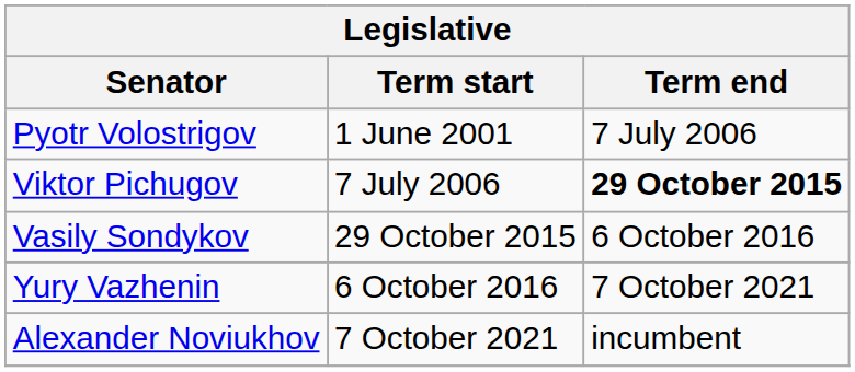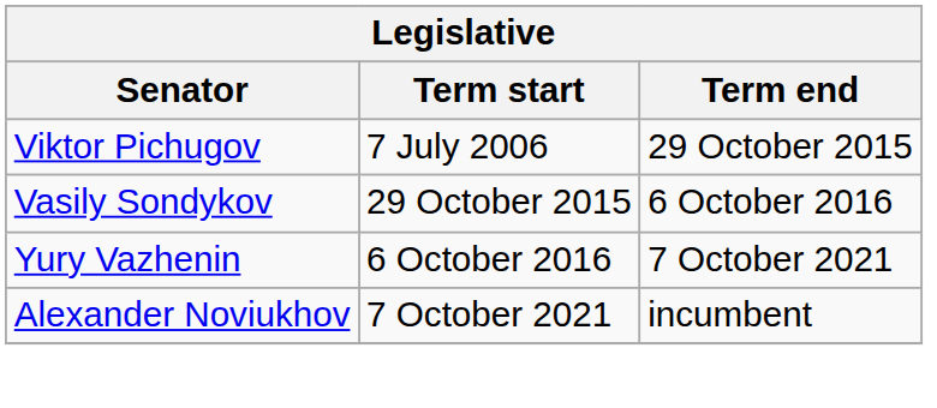 <table class="wikitable sortable">
 <tr>
 <th colspan=3>Legislative</th>
 </tr>
 <tr>
 <th>Senator</th>
 <th>Term start</th>
 <th>Term end</th>
 </tr>
 <tr>
-<td><a href='#'>Pyotr Volostrigov</a></td>
-<td>1 June 2001</td>
-<td>7 July 2006</td>
-</tr>
-<tr>
 <td><a href='#'>Viktor Pichugov</a></td>
 <td>7 July 2006</td>
-<td><strong>29 October 2015</strong></td>
+<td>29 October 2015</td>
 </tr>
 <tr>
 <td><a href='#'>Vasily Sondykov</a></td>
 <td>29 October 2015</td>
 <td>6 October 2016</td>
 </tr>
 <tr>
 <td><a href='#'>Yury Vazhenin</a></td>
 <td>6 October 2016</td>
 <td>7 October 2021</td>
 </tr>
 <tr>
 <td><a href='#'>Alexander Noviukhov</a></td>
 <td>7 October 2021</td>
 <td>incumbent</td>
 </tr>
 <tr>
 </tr>
 </table>
